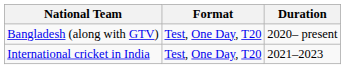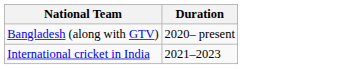 <table class="wikitable">
 <tr>
 <th>National Team</th>
-<th>Format</th>
 <th>Duration</th>
 </tr>
 <tr>
 <td><a href='#'>Bangladesh</a> (along with <a href='#'>GTV</a>)</td>
-<td><a href='#'>Test</a>, <a href='#'>One Day</a>, <a href='#'>T20</a></td>
 <td>2020– present</td>
 </tr>
 <tr>
 <td><a href='#'>International cricket in India</a></td>
-<td><a href='#'>Test</a>, <a href='#'>One Day</a>, <a href='#'>T20</a></td>
 <td>2021–2023</td>
 </tr>
 </table>
